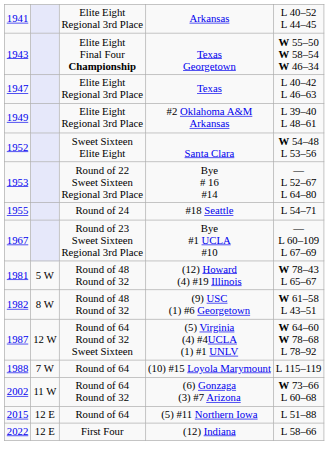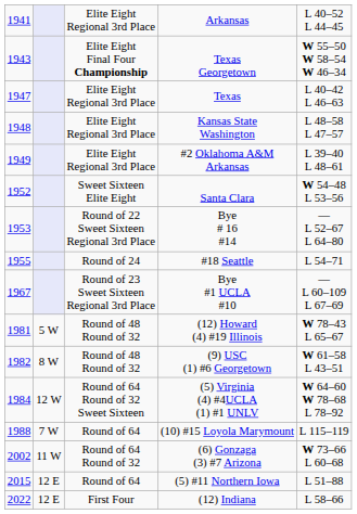 <table class=wikitable style="text-align:center">
 <tr>
 <td><a href='#'>1941</a></td>
 <td style="background:#E6E8FA;"></td>
 <td>Elite Eight<br>Regional 3rd Place</td>
 <td><a href='#'>Arkansas</a><br></td>
 <td>L 40–52<br>L 44–45</td>
 </tr>
 <tr>
 <td><a href='#'>1943</a></td>
 <td style="background:#E6E8FA;"></td>
 <td>Elite Eight<br>Final Four<br> <strong>Championship</strong></td>
 <td><br><a href='#'>Texas</a><br><a href='#'>Georgetown</a></td>
 <td><strong>W</strong> 55–50<br><strong>W</strong> 58–54<br><strong>W</strong> 46–34</td>
 </tr>
 <tr>
 <td><a href='#'>1947</a></td>
 <td style="background:#E6E8FA;"></td>
 <td>Elite Eight<br>Regional 3rd Place</td>
 <td><a href='#'>Texas</a><br></td>
 <td>L 40–42<br>L 46–63</td>
+</tr>
+<tr>
+<td><a href='#'>1948</a></td>
+<td style="background:#E6E8FA;"></td>
+<td>Elite Eight<br>Regional 3rd Place</td>
+<td><a href='#'>Kansas State</a><br><a href='#'>Washington</a></td>
+<td>L 48–58<br>L 47–57</td>
 </tr>
 <tr>
 <td><a href='#'>1949</a></td>
 <td style="background:#E6E8FA;"></td>
 <td>Elite Eight<br>Regional 3rd Place</td>
 <td>#2 <a href='#'>Oklahoma A&M</a><br><a href='#'>Arkansas</a></td>
 <td>L 39–40<br>L 48–61</td>
 </tr>
 <tr>
 <td><a href='#'>1952</a></td>
 <td style="background:#E6E8FA;"></td>
 <td>Sweet Sixteen<br>Elite Eight</td>
 <td><br><a href='#'>Santa Clara</a></td>
 <td><strong>W</strong> 54–48<br>L 53–56</td>
 </tr>
 <tr>
 <td><a href='#'>1953</a></td>
 <td style="background:#E6E8FA;"></td>
 <td>Round of 22<br>Sweet Sixteen<br>Regional 3rd Place</td>
 <td>Bye<br># 16 <br>#14 </td>
 <td>—<br>L 52–67<br>L 64–80</td>
 </tr>
 <tr>
 <td><a href='#'>1955</a></td>
 <td style="background:#E6E8FA;"></td>
 <td>Round of 24</td>
 <td>#18 <a href='#'>Seattle</a></td>
 <td>L 54–71</td>
 </tr>
 <tr>
 <td><a href='#'>1967</a></td>
 <td style="background:#E6E8FA;"></td>
 <td>Round of 23<br>Sweet Sixteen<br>Regional 3rd Place</td>
 <td>Bye<br>#1 <a href='#'>UCLA</a><br>#10 </td>
 <td>—<br>L 60–109<br>L 67–69</td>
 </tr>
 <tr>
 <td><a href='#'>1981</a></td>
 <td>5 W</td>
 <td>Round of 48<br>Round of 32</td>
 <td>(12) <a href='#'>Howard</a><br>(4) #19 <a href='#'>Illinois</a></td>
 <td><strong>W</strong> 78–43<br>L 65–67</td>
 </tr>
 <tr>
 <td><a href='#'>1982</a></td>
 <td>8 W</td>
 <td>Round of 48<br>Round of 32</td>
 <td>(9) <a href='#'>USC</a><br>(1) #6 <a href='#'>Georgetown</a></td>
 <td><strong>W</strong> 61–58<br>L 43–51</td>
 </tr>
 <tr>
-<td><a href='#'>1987</a></td>
+<td><a href='#'>1984</a></td>
 <td>12 W</td>
 <td>Round of 64<br>Round of 32<br>Sweet Sixteen</td>
 <td>(5) <a href='#'>Virginia</a><br>(4) #4<a href='#'>UCLA</a><br>(1) #1 <a href='#'>UNLV</a></td>
 <td><strong>W</strong> 64–60<br><strong>W</strong> 78–68<br>L 78–92</td>
 </tr>
 <tr>
 <td><a href='#'>1988</a></td>
 <td>7 W</td>
 <td>Round of 64</td>
 <td>(10) #15 <a href='#'>Loyola Marymount</a></td>
 <td>L 115–119</td>
 </tr>
 <tr>
 <td><a href='#'>2002</a></td>
 <td>11 W</td>
 <td>Round of 64<br>Round of 32</td>
 <td>(6) <a href='#'>Gonzaga</a><br>(3) #7 <a href='#'>Arizona</a></td>
 <td><strong>W</strong> 73–66<br>L 60–68</td>
 </tr>
 <tr>
 <td><a href='#'>2015</a></td>
 <td>12 E</td>
 <td>Round of 64</td>
 <td>(5) #11 <a href='#'>Northern Iowa</a></td>
 <td>L 51–88</td>
 </tr>
 <tr>
 <td><a href='#'>2022</a></td>
 <td>12 E</td>
 <td>First Four</td>
 <td>(12) <a href='#'>Indiana</a></td>
 <td>L 58–66</td>
 </tr>
 </table>
